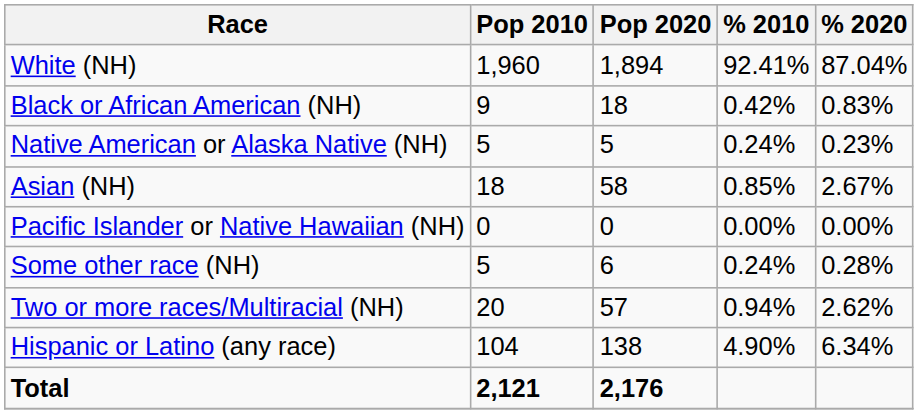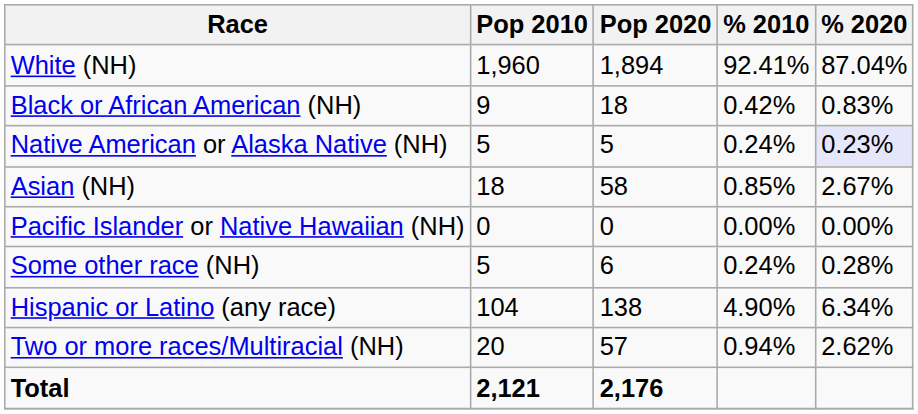 <table class="wikitable">
 <tr>
 <th>Race</th>
 <th>Pop 2010</th>
 <th>Pop 2020</th>
 <th>% 2010</th>
 <th>% 2020</th>
 </tr>
 <tr>
 <td><a href='#'>White</a> (NH)</td>
 <td>1,960</td>
 <td>1,894</td>
 <td>92.41%</td>
 <td>87.04%</td>
 </tr>
 <tr>
 <td><a href='#'>Black or African American</a> (NH)</td>
 <td>9</td>
 <td>18</td>
 <td>0.42%</td>
 <td>0.83%</td>
 </tr>
 <tr>
 <td><a href='#'>Native American</a> or <a href='#'>Alaska Native</a> (NH)</td>
 <td>5</td>
 <td>5</td>
 <td>0.24%</td>
-<td>0.23%</td>
+<td style="background: lavender;">0.23%</td>
 </tr>
 <tr>
 <td><a href='#'>Asian</a> (NH)</td>
 <td>18</td>
 <td>58</td>
 <td>0.85%</td>
 <td>2.67%</td>
 </tr>
 <tr>
 <td><a href='#'>Pacific Islander</a> or <a href='#'>Native Hawaiian</a> (NH)</td>
 <td>0</td>
 <td>0</td>
 <td>0.00%</td>
 <td>0.00%</td>
 </tr>
 <tr>
 <td><a href='#'>Some other race</a> (NH)</td>
 <td>5</td>
 <td>6</td>
 <td>0.24%</td>
 <td>0.28%</td>
 </tr>
 <tr>
+<td><a href='#'>Hispanic or Latino</a> (any race)</td>
+<td>104</td>
+<td>138</td>
+<td>4.90%</td>
+<td>6.34%</td>
+</tr>
+<tr>
 <td><a href='#'>Two or more races/Multiracial</a> (NH)</td>
 <td>20</td>
 <td>57</td>
 <td>0.94%</td>
 <td>2.62%</td>
-</tr>
-<tr>
-<td><a href='#'>Hispanic or Latino</a> (any race)</td>
-<td>104</td>
-<td>138</td>
-<td>4.90%</td>
-<td>6.34%</td>
 </tr>
 <tr>
 <td><strong>Total</strong></td>
 <td><strong>2,121</strong></td>
 <td><strong>2,176</strong></td>
 <td></td>
 <td></td>
 </tr>
 <tr>
 </tr>
 </table>
